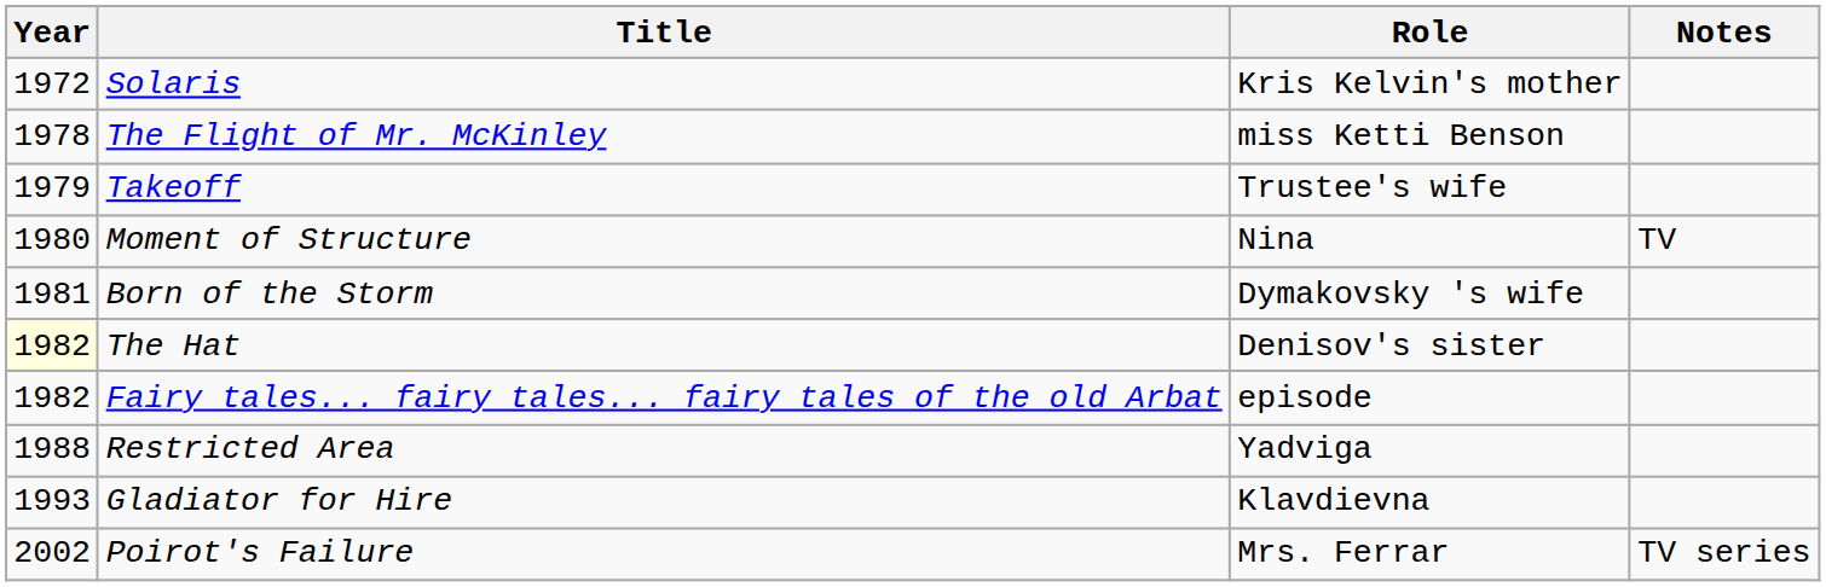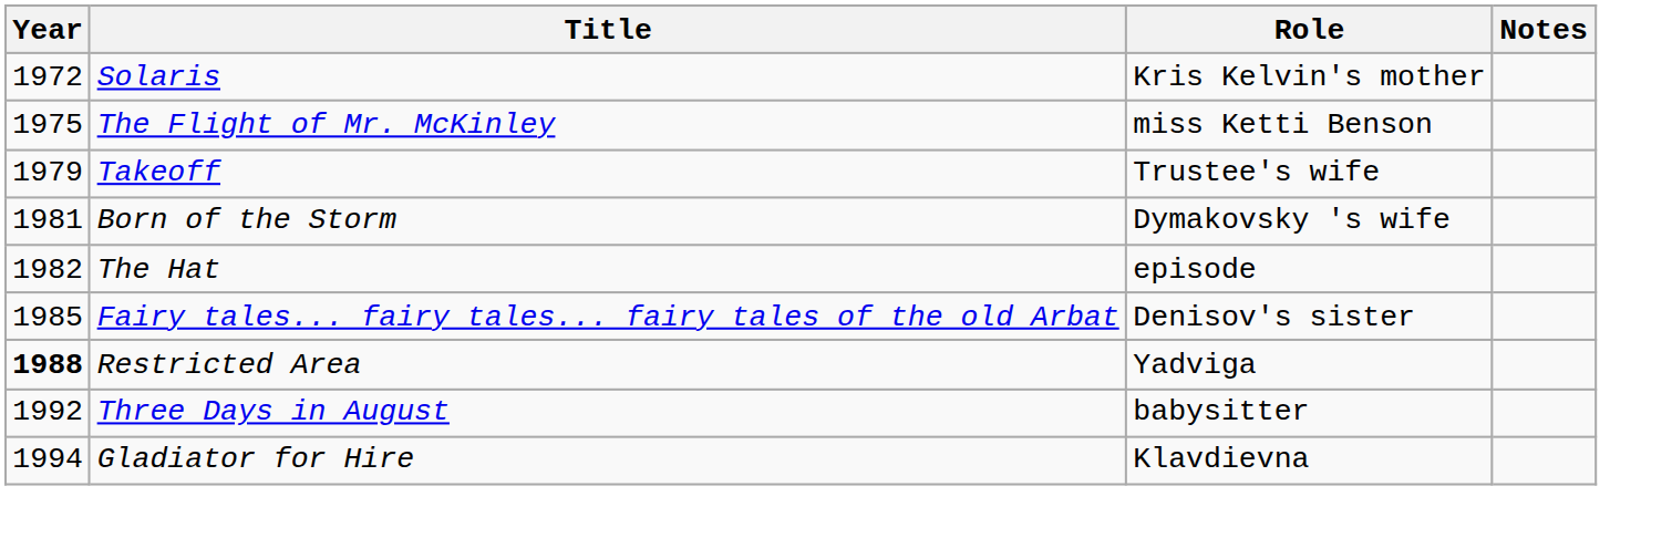 <table class="wikitable">
 <tr>
 <th>Year</th>
 <th>Title</th>
 <th>Role</th>
 <th>Notes</th>
 </tr>
 <tr>
 <td>1972</td>
 <td><em><a href='#'>Solaris</a></em></td>
 <td>Kris Kelvin's mother</td>
 <td></td>
 </tr>
 <tr>
-<td>1978</td>
+<td>1975</td>
 <td><em><a href='#'>The Flight of Mr. McKinley</a></em></td>
 <td>miss Ketti Benson</td>
 <td></td>
 </tr>
 <tr>
 <td>1979</td>
 <td><em><a href='#'>Takeoff</a></em></td>
 <td>Trustee's wife</td>
 <td></td>
 </tr>
 <tr>
-<td>1980</td>
-<td><em>Moment of Structure</em></td>
-<td>Nina</td>
-<td>TV</td>
-</tr>
-<tr>
 <td>1981</td>
 <td><em>Born of the Storm</em></td>
 <td>Dymakovsky 's wife</td>
 <td></td>
 </tr>
 <tr>
-<td style="background: lightyellow;">1982</td>
+<td>1982</td>
 <td><em>The Hat</em></td>
+<td>episode</td>
+<td></td>
+</tr>
+<tr>
+<td>1985</td>
+<td><em><a href='#'>Fairy tales... fairy tales... fairy tales of the old Arbat</a></em></td>
 <td>Denisov's sister</td>
 <td></td>
 </tr>
 <tr>
-<td>1982</td>
-<td><em><a href='#'>Fairy tales... fairy tales... fairy tales of the old Arbat</a></em></td>
-<td>episode</td>
-<td></td>
-</tr>
-<tr>
-<td>1988</td>
+<td><strong>1988</strong></td>
 <td><em>Restricted Area</em></td>
 <td>Yadviga</td>
 <td></td>
 </tr>
 <tr>
-<td>1993</td>
+<td>1992</td>
+<td><a href='#'><em>Three Days in August</em></a></td>
+<td>babysitter</td>
+<td></td>
+</tr>
+<tr>
+<td>1994</td>
 <td><em>Gladiator for Hire</em></td>
 <td>Klavdievna</td>
 <td></td>
 </tr>
-<tr>
-<td>2002</td>
-<td><em>Poirot's Failure</em></td>
-<td>Mrs. Ferrar</td>
-<td>TV series</td>
-</tr>
 </table>
